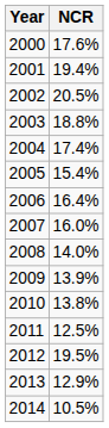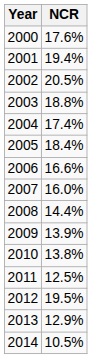 <table class="wikitable">
 <tr>
 <th>Year</th>
 <th>NCR</th>
 </tr>
 <tr>
 <td>2000</td>
 <td>17.6%</td>
 </tr>
 <tr>
 <td>2001</td>
 <td>19.4%</td>
 </tr>
 <tr>
 <td>2002</td>
 <td>20.5%</td>
 </tr>
 <tr>
 <td>2003</td>
 <td>18.8%</td>
 </tr>
 <tr>
 <td>2004</td>
 <td>17.4%</td>
 </tr>
 <tr>
 <td>2005</td>
-<td>15.4%</td>
+<td>18.4%</td>
 </tr>
 <tr>
 <td>2006</td>
-<td>16.4%</td>
+<td>16.6%</td>
 </tr>
 <tr>
 <td>2007</td>
 <td>16.0%</td>
 </tr>
 <tr>
 <td>2008</td>
-<td>14.0%</td>
+<td>14.4%</td>
 </tr>
 <tr>
 <td>2009</td>
 <td>13.9%</td>
 </tr>
 <tr>
 <td>2010</td>
 <td>13.8%</td>
 </tr>
 <tr>
 <td>2011</td>
 <td>12.5%</td>
 </tr>
 <tr>
 <td>2012</td>
 <td>19.5%</td>
 </tr>
 <tr>
 <td>2013</td>
 <td>12.9%</td>
 </tr>
 <tr>
 <td>2014</td>
 <td>10.5%</td>
 </tr>
 </table>
